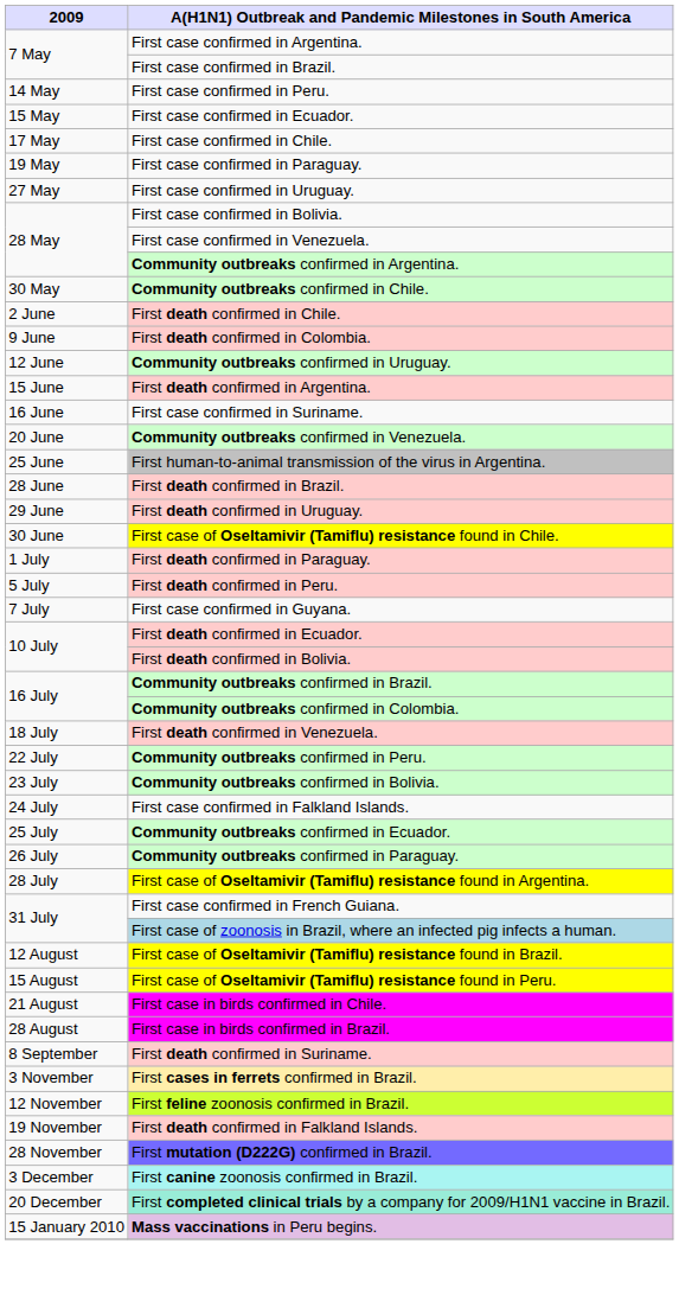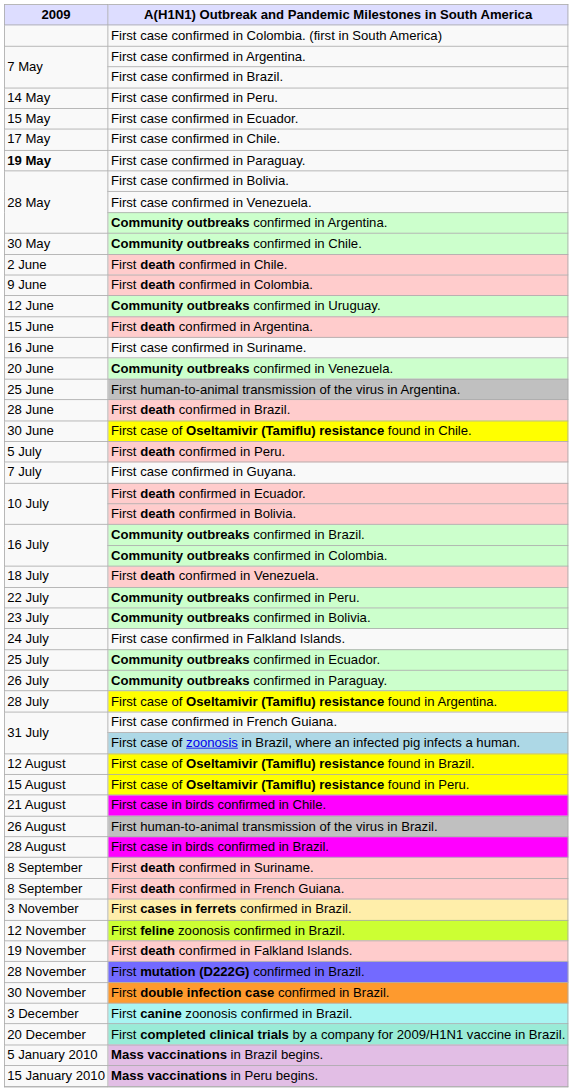 <table class="wikitable" style="margin: 1em auto 1em auto">
 <tr>
 <th style="background:#ddf">2009</th>
 <th style="background:#ddf">A(H1N1) Outbreak and Pandemic Milestones in South America</th>
+</tr>
+<tr>
+<td></td>
+<td> First case confirmed in Colombia. (first in South America)</td>
 </tr>
 <tr>
 <td rowspan=2>7 May</td>
 <td> First case confirmed in Argentina.</td>
 </tr>
 <tr>
 <td> First case confirmed in Brazil.</td>
 </tr>
 <tr>
 <td>14 May</td>
 <td> First case confirmed in Peru.</td>
 </tr>
 <tr>
 <td>15 May</td>
 <td> First case confirmed in Ecuador.</td>
 </tr>
 <tr>
 <td>17 May</td>
 <td> First case confirmed in Chile.</td>
 </tr>
 <tr>
-<td>19 May</td>
+<td><strong>19 May</strong></td>
 <td> First case confirmed in Paraguay.</td>
-</tr>
-<tr>
-<td>27 May</td>
-<td> First case confirmed in Uruguay.</td>
 </tr>
 <tr>
 <td rowspan=3>28 May</td>
 <td> First case confirmed in Bolivia.</td>
 </tr>
 <tr>
 <td> First case confirmed in Venezuela.</td>
 </tr>
 <tr>
 <td style="background:#ccffcc;"> <strong>Community outbreaks</strong> confirmed in Argentina.</td>
 </tr>
 <tr>
 <td>30 May</td>
 <td style="background:#ccffcc;"> <strong>Community outbreaks</strong> confirmed in Chile.</td>
 </tr>
 <tr>
 <td>2 June</td>
 <td style="background:#ffcccc;"> First <strong>death</strong> confirmed in Chile.</td>
 </tr>
 <tr>
 <td>9 June</td>
 <td style="background:#ffcccc;"> First <strong>death</strong> confirmed in Colombia.</td>
 </tr>
 <tr>
 <td>12 June</td>
 <td style="background:#ccffcc;"> <strong>Community outbreaks</strong> confirmed in Uruguay.</td>
 </tr>
 <tr>
 <td>15 June</td>
 <td style="background:#ffcccc;"> First <strong>death</strong> confirmed in Argentina.</td>
 </tr>
 <tr>
 <td>16 June</td>
 <td> First case confirmed in Suriname.</td>
 </tr>
 <tr>
 <td>20 June</td>
 <td style="background:#ccffcc;"> <strong>Community outbreaks</strong> confirmed in Venezuela.</td>
 </tr>
 <tr>
 <td>25 June</td>
 <td style="background:#c0c0c0;"> First human-to-animal transmission of the virus in Argentina.</td>
 </tr>
 <tr>
 <td>28 June</td>
 <td style="background:#ffcccc;"> First <strong>death</strong> confirmed in Brazil.</td>
 </tr>
 <tr>
-<td>29 June</td>
-<td style="background:#ffcccc;"> First <strong>death</strong> confirmed in Uruguay.</td>
-</tr>
-<tr>
 <td>30 June</td>
 <td style="background:yellow;"> First case of <strong>Oseltamivir (Tamiflu) resistance</strong> found in Chile.</td>
-</tr>
-<tr>
-<td>1 July</td>
-<td style="background:#ffcccc;"> First <strong>death</strong> confirmed in Paraguay.</td>
 </tr>
 <tr>
 <td>5 July</td>
 <td style="background:#ffcccc;"> First <strong>death</strong> confirmed in Peru.</td>
 </tr>
 <tr>
 <td>7 July</td>
 <td> First case confirmed in Guyana.</td>
 </tr>
 <tr>
 <td rowspan=2>10 July</td>
 <td style="background:#ffcccc;"> First <strong>death</strong> confirmed in Ecuador.</td>
 </tr>
 <tr>
 <td style="background:#ffcccc;"> First <strong>death</strong> confirmed in Bolivia.</td>
 </tr>
 <tr>
 <td rowspan=2>16 July</td>
 <td style="background:#ccffcc;"> <strong>Community outbreaks</strong> confirmed in Brazil.</td>
 </tr>
 <tr>
 <td style="background:#ccffcc;"> <strong>Community outbreaks</strong> confirmed in Colombia.</td>
 </tr>
 <tr>
 <td>18 July</td>
 <td style="background:#ffcccc;"> First <strong>death</strong> confirmed in Venezuela.</td>
 </tr>
 <tr>
 <td>22 July</td>
 <td style="background:#ccffcc;"> <strong>Community outbreaks</strong> confirmed in Peru.</td>
 </tr>
 <tr>
 <td>23 July</td>
 <td style="background:#ccffcc;"> <strong>Community outbreaks</strong> confirmed in Bolivia.</td>
 </tr>
 <tr>
 <td>24 July</td>
 <td> First case confirmed in Falkland Islands.</td>
 </tr>
 <tr>
 <td>25 July</td>
 <td style="background:#ccffcc;"> <strong>Community outbreaks</strong> confirmed in Ecuador.</td>
 </tr>
 <tr>
 <td>26 July</td>
 <td style="background:#ccffcc;"> <strong>Community outbreaks</strong> confirmed in Paraguay.</td>
 </tr>
 <tr>
 <td>28 July</td>
 <td style="background:yellow;"> First case of <strong>Oseltamivir (Tamiflu) resistance</strong> found in Argentina.</td>
 </tr>
 <tr>
 <td rowspan=2>31 July</td>
 <td> First case confirmed in French Guiana.</td>
 </tr>
 <tr>
 <td style="background:lightblue;"> First case of <a href='#'>zoonosis</a> in Brazil, where an infected pig infects a human.</td>
 </tr>
 <tr>
 <td>12 August</td>
 <td style="background:yellow;"> First case of <strong>Oseltamivir (Tamiflu) resistance</strong> found in Brazil.</td>
 </tr>
 <tr>
 <td>15 August</td>
 <td style="background:yellow;"> First case of <strong>Oseltamivir (Tamiflu) resistance</strong> found in Peru.</td>
 </tr>
 <tr>
 <td>21 August</td>
 <td style="background:magenta;"> First case in birds confirmed in Chile.</td>
 </tr>
 <tr>
+<td>26 August</td>
+<td style="background:#c0c0c0;"> First human-to-animal transmission of the virus in Brazil.</td>
+</tr>
+<tr>
 <td>28 August</td>
 <td style="background:magenta;"> First case in birds confirmed in Brazil.</td>
 </tr>
 <tr>
 <td>8 September</td>
 <td style="background:#ffcccc;"> First <strong>death</strong> confirmed in Suriname.</td>
+</tr>
+<tr>
+<td>8 September</td>
+<td style="background:#ffcccc;"> First <strong>death</strong> confirmed in French Guiana.</td>
 </tr>
 <tr>
 <td>3 November</td>
 <td style="background:#ffeeaa;"> First <strong>cases in ferrets</strong> confirmed in Brazil.</td>
 </tr>
 <tr>
 <td>12 November</td>
 <td style="background:#CCFF33"> First <strong>feline</strong> zoonosis confirmed in Brazil.</td>
 </tr>
 <tr>
 <td>19 November</td>
 <td style="background:#ffcccc;"> First <strong>death</strong> confirmed in Falkland Islands.</td>
 </tr>
 <tr>
 <td>28 November</td>
 <td style="background:#736AFF"> First <strong>mutation (D222G)</strong> confirmed in Brazil.</td>
 </tr>
 <tr>
+<td>30 November</td>
+<td style="background:#FE9A2E"> First <strong>double infection case</strong> confirmed in Brazil.</td>
+</tr>
+<tr>
 <td>3 December</td>
 <td style="background:#A9F5F2"> First <strong>canine</strong> zoonosis confirmed in Brazil.</td>
 </tr>
 <tr>
 <td>20 December</td>
 <td style="background:#99ecd7;"> First <strong>completed clinical trials</strong> by a company for 2009/H1N1 vaccine in Brazil.</td>
 </tr>
 <tr>
+<td>5 January 2010</td>
+<td style="background:#e2bee5;"> <strong>Mass vaccinations</strong> in Brazil begins.</td>
+</tr>
+<tr>
 <td>15 January 2010</td>
 <td style="background:#e2bee5;"> <strong>Mass vaccinations</strong> in Peru begins.</td>
 </tr>
 <tr>
 </tr>
 </table>
